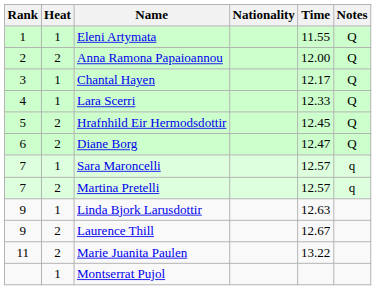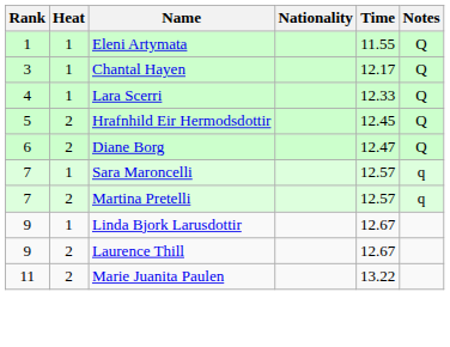 <table class="wikitable sortable" style="text-align:center; font-size:95%">
 <tr>
 <th>Rank</th>
 <th>Heat</th>
 <th>Name</th>
 <th>Nationality</th>
 <th>Time</th>
 <th>Notes</th>
 </tr>
 <tr bgcolor=ccffcc>
 <td>1</td>
 <td>1</td>
 <td align=left><a href='#'>Eleni Artymata</a></td>
 <td align=left></td>
 <td>11.55</td>
-<td>Q</td>
-</tr>
-<tr bgcolor=ccffcc>
-<td>2</td>
-<td>2</td>
-<td align=left><a href='#'>Anna Ramona Papaioannou</a></td>
-<td align=left></td>
-<td>12.00</td>
 <td>Q</td>
 </tr>
 <tr bgcolor=ccffcc>
 <td>3</td>
 <td>1</td>
 <td align=left><a href='#'>Chantal Hayen</a></td>
 <td align=left></td>
 <td>12.17</td>
 <td>Q</td>
 </tr>
 <tr bgcolor=ccffcc>
 <td>4</td>
 <td>1</td>
 <td align=left><a href='#'>Lara Scerri</a></td>
 <td align=left></td>
 <td>12.33</td>
 <td>Q</td>
 </tr>
 <tr bgcolor=ccffcc>
 <td>5</td>
 <td>2</td>
 <td align=left><a href='#'>Hrafnhild Eir Hermodsdottir</a></td>
 <td align=left></td>
 <td>12.45</td>
 <td>Q</td>
 </tr>
 <tr bgcolor=ccffcc>
 <td>6</td>
 <td>2</td>
 <td align=left><a href='#'>Diane Borg</a></td>
 <td align=left></td>
 <td>12.47</td>
 <td>Q</td>
 </tr>
 <tr bgcolor=ddffdd>
 <td>7</td>
 <td>1</td>
 <td align=left><a href='#'>Sara Maroncelli</a></td>
 <td align=left></td>
 <td>12.57</td>
 <td>q</td>
 </tr>
 <tr bgcolor=ddffdd>
 <td>7</td>
 <td>2</td>
 <td align=left><a href='#'>Martina Pretelli</a></td>
 <td align=left></td>
 <td>12.57</td>
 <td>q</td>
 </tr>
 <tr>
 <td>9</td>
 <td>1</td>
 <td align=left><a href='#'>Linda Bjork Larusdottir</a></td>
 <td align=left></td>
-<td>12.63</td>
+<td>12.67</td>
 <td></td>
 </tr>
 <tr>
 <td>9</td>
 <td>2</td>
 <td align=left><a href='#'>Laurence Thill</a></td>
 <td align=left></td>
 <td>12.67</td>
 <td></td>
 </tr>
 <tr>
 <td>11</td>
 <td>2</td>
 <td align=left><a href='#'>Marie Juanita Paulen</a></td>
 <td align=left></td>
 <td>13.22</td>
 <td></td>
 </tr>
-<tr>
-<td></td>
-<td>1</td>
-<td align=left><a href='#'>Montserrat Pujol</a></td>
-<td align=left></td>
-<td></td>
-<td></td>
-</tr>
 </table>
